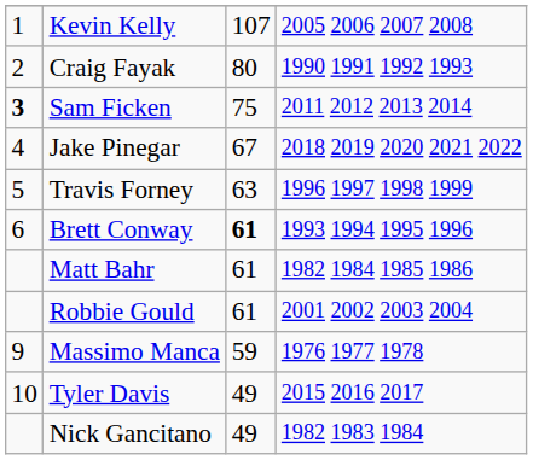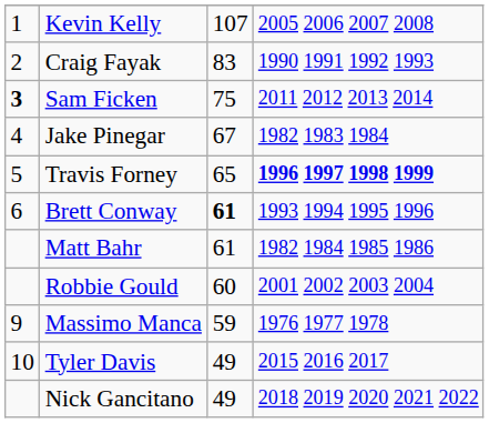 <table class="wikitable">
 <tr>
 </tr>
 <tr>
 <td>1</td>
 <td><a href='#'>Kevin Kelly</a></td>
 <td>107</td>
 <td style="font-size:85%;"><a href='#'>2005</a> <a href='#'>2006</a> <a href='#'>2007</a> <a href='#'>2008</a></td>
 </tr>
 <tr>
 <td>2</td>
 <td>Craig Fayak</td>
-<td>80</td>
+<td>83</td>
 <td style="font-size:85%;"><a href='#'>1990</a> <a href='#'>1991</a> <a href='#'>1992</a> <a href='#'>1993</a></td>
 </tr>
 <tr>
 <td><strong>3</strong></td>
 <td><a href='#'>Sam Ficken</a></td>
 <td>75</td>
 <td style="font-size:85%;"><a href='#'>2011</a> <a href='#'>2012</a> <a href='#'>2013</a> <a href='#'>2014</a></td>
 </tr>
 <tr>
 <td>4</td>
 <td>Jake Pinegar</td>
 <td>67</td>
-<td style="font-size:85%;"><a href='#'>2018</a> <a href='#'>2019</a> <a href='#'>2020</a> <a href='#'>2021</a> <a href='#'>2022</a></td>
+<td style="font-size:85%;"><a href='#'>1982</a> <a href='#'>1983</a> <a href='#'>1984</a></td>
 </tr>
 <tr>
 <td>5</td>
 <td>Travis Forney</td>
-<td>63</td>
-<td style="font-size:85%;"><a href='#'>1996</a> <a href='#'>1997</a> <a href='#'>1998</a> <a href='#'>1999</a></td>
+<td>65</td>
+<td style="font-size:85%;"><strong><a href='#'>1996</a> <a href='#'>1997</a> <a href='#'>1998</a> <a href='#'>1999</a></strong></td>
 </tr>
 <tr>
 <td>6</td>
 <td><a href='#'>Brett Conway</a></td>
 <td><strong>61</strong></td>
 <td style="font-size:85%;"><a href='#'>1993</a> <a href='#'>1994</a> <a href='#'>1995</a> <a href='#'>1996</a></td>
 </tr>
 <tr>
 <td></td>
 <td><a href='#'>Matt Bahr</a></td>
 <td>61</td>
 <td style="font-size:85%;"><a href='#'>1982</a> <a href='#'>1984</a> <a href='#'>1985</a> <a href='#'>1986</a></td>
 </tr>
 <tr>
 <td></td>
 <td><a href='#'>Robbie Gould</a></td>
-<td>61</td>
+<td>60</td>
 <td style="font-size:85%;"><a href='#'>2001</a> <a href='#'>2002</a> <a href='#'>2003</a> <a href='#'>2004</a></td>
 </tr>
 <tr>
 <td>9</td>
 <td><a href='#'>Massimo Manca</a></td>
 <td>59</td>
 <td style="font-size:85%;"><a href='#'>1976</a> <a href='#'>1977</a> <a href='#'>1978</a></td>
 </tr>
 <tr>
 <td>10</td>
 <td><a href='#'>Tyler Davis</a></td>
 <td>49</td>
 <td style="font-size:85%;"><a href='#'>2015</a> <a href='#'>2016</a> <a href='#'>2017</a></td>
 </tr>
 <tr>
 <td></td>
 <td>Nick Gancitano</td>
 <td>49</td>
-<td style="font-size:85%;"><a href='#'>1982</a> <a href='#'>1983</a> <a href='#'>1984</a></td>
+<td style="font-size:85%;"><a href='#'>2018</a> <a href='#'>2019</a> <a href='#'>2020</a> <a href='#'>2021</a> <a href='#'>2022</a></td>
 </tr>
 </table>
